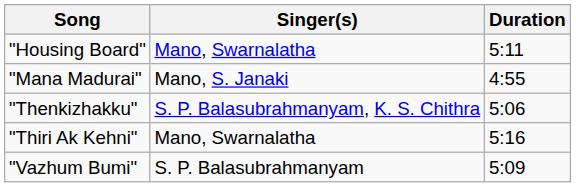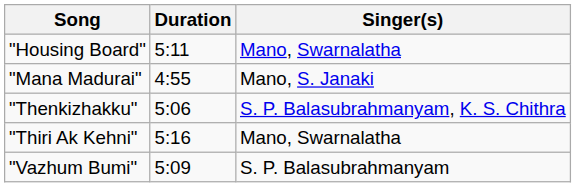 <table class="wikitable" style="font-size:95%;">
 <tr>
 <th>Song</th>
+<th>Duration</th>
 <th>Singer(s)</th>
-<th>Duration</th>
 </tr>
 <tr>
 <td>"Housing Board"</td>
+<td>5:11</td>
 <td><a href='#'>Mano</a>, <a href='#'>Swarnalatha</a></td>
-<td>5:11</td>
 </tr>
 <tr>
 <td>"Mana Madurai"</td>
+<td>4:55</td>
 <td>Mano, <a href='#'>S. Janaki</a></td>
-<td>4:55</td>
 </tr>
 <tr>
 <td>"Thenkizhakku"</td>
+<td>5:06</td>
 <td><a href='#'>S. P. Balasubrahmanyam</a>, <a href='#'>K. S. Chithra</a></td>
-<td>5:06</td>
 </tr>
 <tr>
 <td>"Thiri Ak Kehni"</td>
+<td>5:16</td>
 <td>Mano, Swarnalatha</td>
-<td>5:16</td>
 </tr>
 <tr>
 <td>"Vazhum Bumi"</td>
+<td>5:09</td>
 <td>S. P. Balasubrahmanyam</td>
-<td>5:09</td>
 </tr>
 </table>
